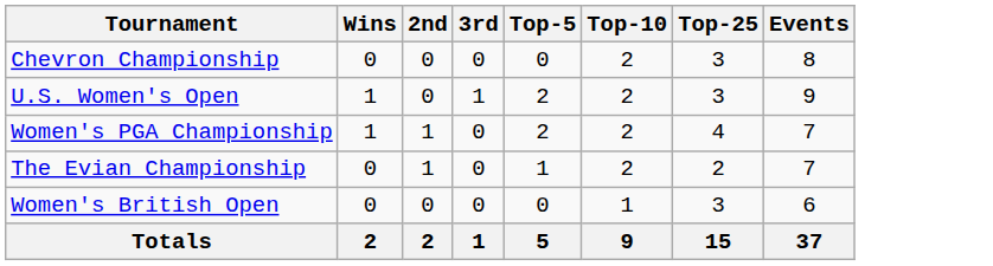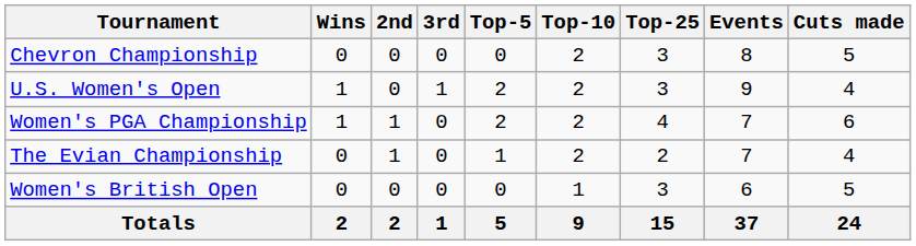 <table class=wikitable style=text-align:center>
 <tr>
 <th>Tournament</th>
 <th>Wins</th>
 <th>2nd</th>
 <th>3rd</th>
 <th>Top-5</th>
 <th>Top-10</th>
 <th>Top-25</th>
 <th>Events</th>
+<th>Cuts made</th>
 </tr>
 <tr>
 <td align=left><a href='#'>Chevron Championship</a></td>
 <td>0</td>
 <td>0</td>
 <td>0</td>
 <td>0</td>
 <td>2</td>
 <td>3</td>
 <td>8</td>
+<td>5</td>
 </tr>
 <tr>
 <td align=left><a href='#'>U.S. Women's Open</a></td>
 <td>1</td>
 <td>0</td>
 <td>1</td>
 <td>2</td>
 <td>2</td>
 <td>3</td>
 <td>9</td>
+<td>4</td>
 </tr>
 <tr>
 <td align=left><a href='#'>Women's PGA Championship</a></td>
 <td>1</td>
 <td>1</td>
 <td>0</td>
 <td>2</td>
 <td>2</td>
 <td>4</td>
 <td>7</td>
+<td>6</td>
 </tr>
 <tr>
 <td align=left><a href='#'>The Evian Championship</a></td>
 <td>0</td>
 <td>1</td>
 <td>0</td>
 <td>1</td>
 <td>2</td>
 <td>2</td>
 <td>7</td>
+<td>4</td>
 </tr>
 <tr>
 <td align=left><a href='#'>Women's British Open</a></td>
 <td>0</td>
 <td>0</td>
 <td>0</td>
 <td>0</td>
 <td>1</td>
 <td>3</td>
 <td>6</td>
+<td>5</td>
 </tr>
 <tr>
 <th>Totals</th>
 <th>2</th>
 <th>2</th>
 <th>1</th>
 <th>5</th>
 <th>9</th>
 <th>15</th>
 <th>37</th>
+<th>24</th>
 </tr>
 </table>
